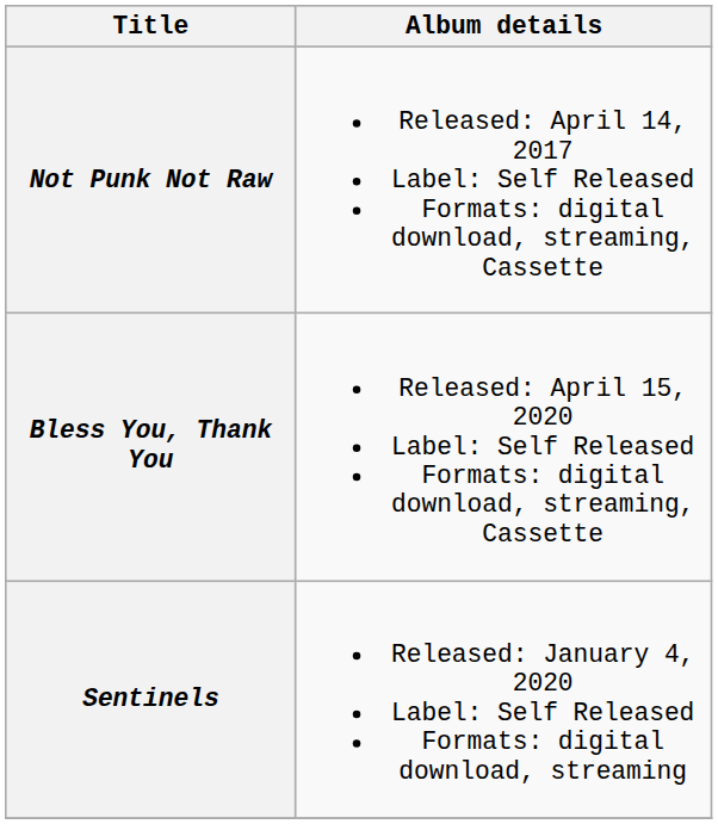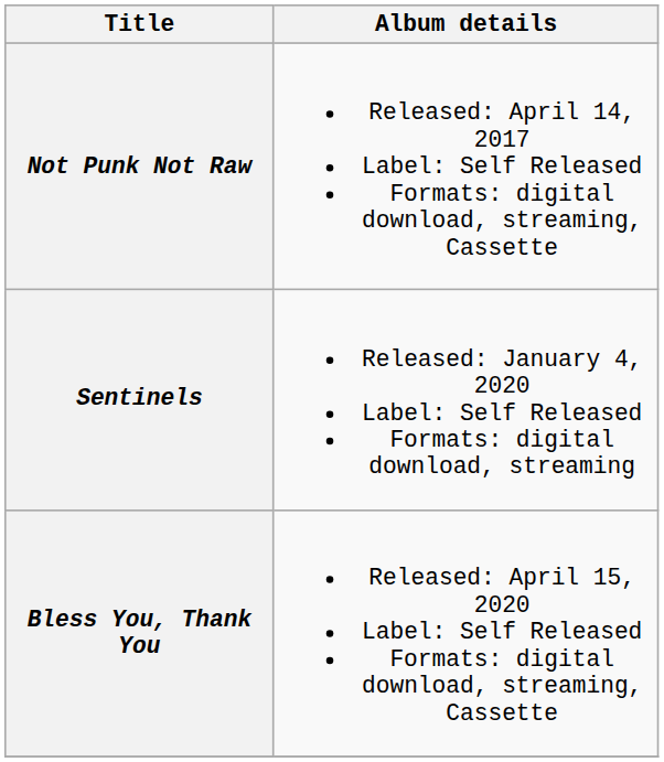 <table class="wikitable plainrowheaders" style="text-align:center;">
 <tr>
 <th scope="col" style="width:11em;">Title</th>
 <th scope="col" style="width:16em;">Album details</th>
 </tr>
 <tr>
 <th scope="row"><em>Not Punk Not Raw</em></th>
 <td><br><ul><li>Released: April 14, 2017</li><li>Label: Self Released</li><li>Formats: digital download, streaming, Cassette</li></ul></td>
 </tr>
 <tr>
+<th scope="row"><em>Sentinels</em></th>
+<td><br><ul><li>Released: January 4, 2020</li><li>Label: Self Released</li><li>Formats: digital download, streaming</li></ul></td>
+</tr>
+<tr>
 <th scope="row"><em>Bless You, Thank You</em></th>
 <td><br><ul><li>Released: April 15, 2020</li><li>Label: Self Released</li><li>Formats: digital download, streaming, Cassette</li></ul></td>
 </tr>
 <tr>
-<th scope="row"><em>Sentinels</em></th>
-<td><br><ul><li>Released: January 4, 2020</li><li>Label: Self Released</li><li>Formats: digital download, streaming</li></ul></td>
-</tr>
-<tr>
 </tr>
 </table>
